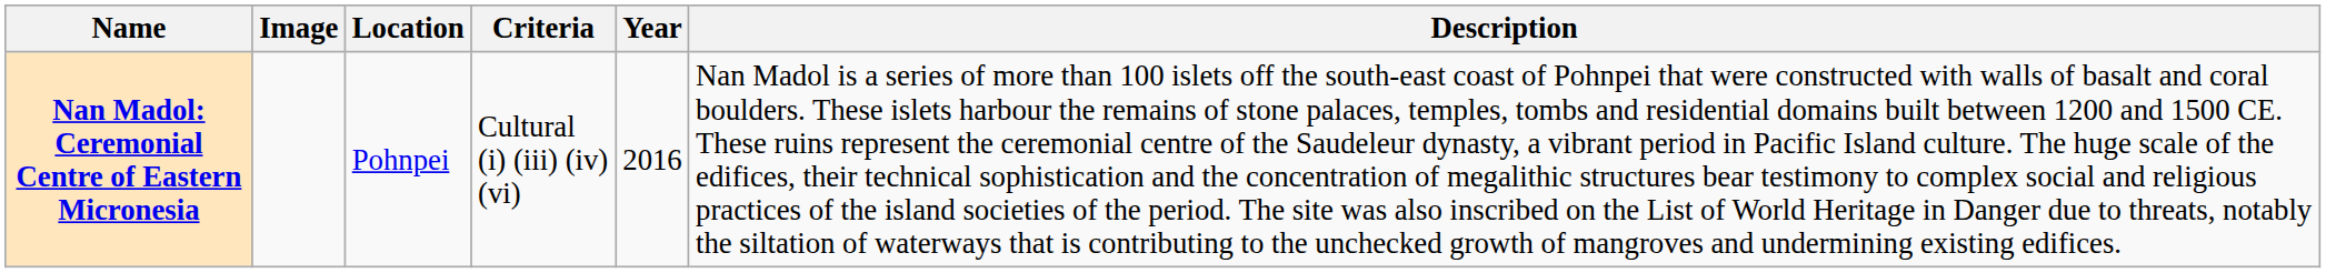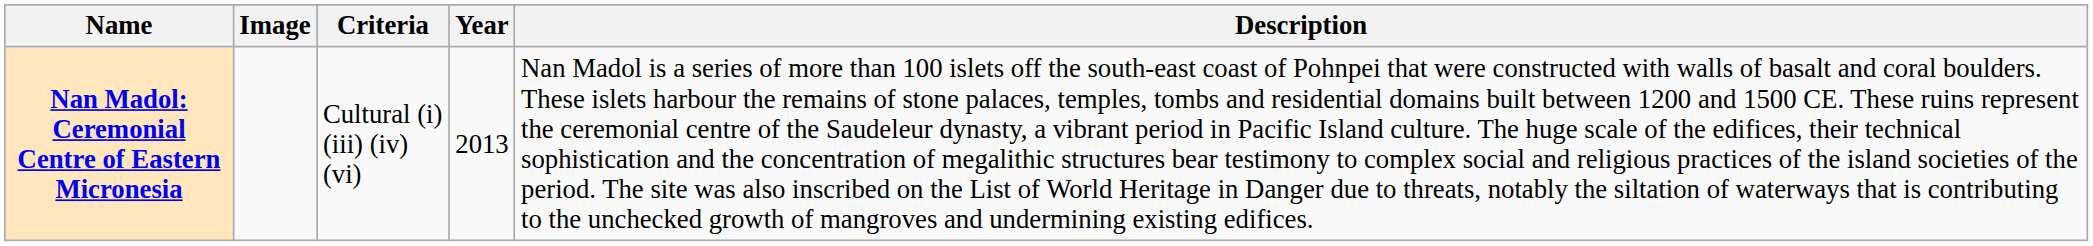 <table class="wikitable sortable">
 <tr>
 <th>Name</th>
 <th>Image</th>
-<th>Location</th>
 <th>Criteria</th>
 <th>Year</th>
 <th><strong>Description</strong></th>
 </tr>
 <tr>
 <th scope="row" style="background:#ffe6bd;"><a href='#'>Nan Madol: Ceremonial Centre of Eastern Micronesia</a></th>
 <td></td>
-<td><a href='#'>Pohnpei</a><br></td>
 <td>Cultural (i) (iii) (iv) (vi)</td>
-<td>2016</td>
+<td>2013</td>
 <td>Nan Madol is a series of more than 100 islets off the south-east coast of Pohnpei that were constructed with walls of basalt and coral boulders. These islets harbour the remains of stone palaces, temples, tombs and residential domains built between 1200 and 1500 CE. These ruins represent the ceremonial centre of the Saudeleur dynasty, a vibrant period in Pacific Island culture. The huge scale of the edifices, their technical sophistication and the concentration of megalithic structures bear testimony to complex social and religious practices of the island societies of the period. The site was also inscribed on the List of World Heritage in Danger due to threats, notably the siltation of waterways that is contributing to the unchecked growth of mangroves and undermining existing edifices.</td>
 </tr>
 </table>
